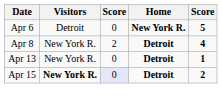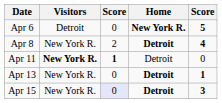 <table class="wikitable">
 <tr>
 <th width="50">Date</th>
 <th width="90">Visitors</th>
 <th width="25">Score</th>
 <th width="90">Home</th>
 <th width="25">Score</th>
 </tr>
 <tr align="center">
 <td>Apr 6</td>
 <td>Detroit</td>
 <td align="center">0</td>
 <td><strong>New York R.</strong></td>
 <td align="center"><strong>5</strong></td>
 </tr>
 <tr align="center">
 <td>Apr 8</td>
 <td>New York R.</td>
 <td align="center">2</td>
 <td><strong>Detroit</strong></td>
 <td align="center"><strong>4</strong></td>
 </tr>
 <tr align="center">
+<td>Apr 11</td>
+<td><strong>New York R.</strong></td>
+<td align="center"><strong>1</strong></td>
+<td>Detroit</td>
+<td align="center">0</td>
+</tr>
+<tr align="center">
 <td>Apr 13</td>
 <td>New York R.</td>
 <td align="center">0</td>
 <td><strong>Detroit</strong></td>
 <td align="center"><strong>1</strong></td>
 </tr>
 <tr align="center">
 <td>Apr 15</td>
-<td><strong>New York R.</strong></td>
+<td>New York R.</td>
 <td align="center" style="background: lavender;">0</td>
 <td><strong>Detroit</strong></td>
-<td align="center"><strong>2</strong></td>
+<td align="center"><strong>3</strong></td>
 </tr>
 </table>
